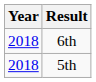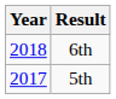 <table class="wikitable" style="text-align:center">
 <tr>
 <th>Year</th>
 <th>Result</th>
 </tr>
 <tr>
 <td><a href='#'>2018</a></td>
 <td>6th</td>
 </tr>
 <tr>
-<td><a href='#'>2018</a></td>
+<td><a href='#'>2017</a></td>
 <td>5th</td>
 </tr>
 </table>
